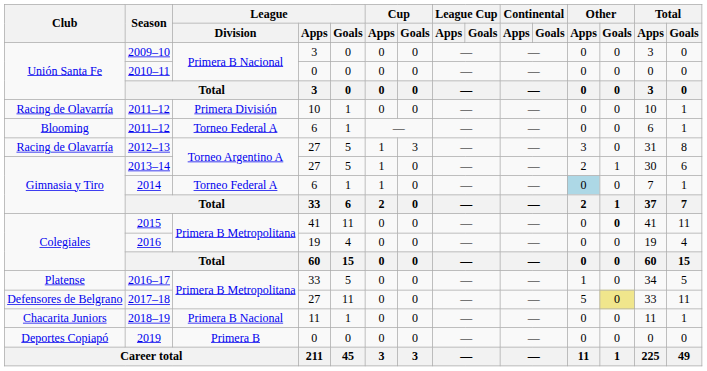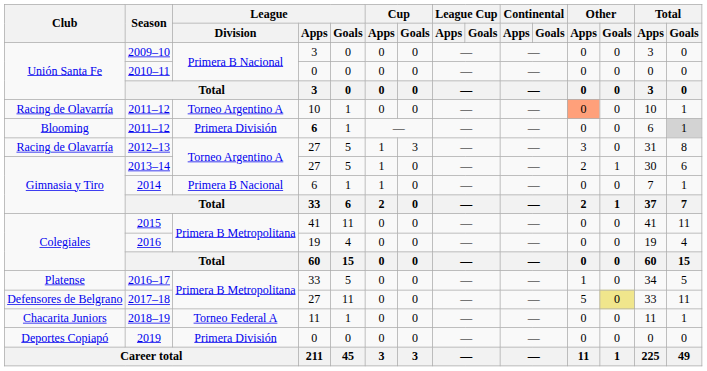 <table class="wikitable" style="text-align:center">
 <tr>
 <th rowspan="2">Club</th>
 <th rowspan="2">Season</th>
 <th colspan="3">League</th>
 <th colspan="2">Cup</th>
 <th colspan="2">League Cup</th>
 <th colspan="2">Continental</th>
 <th colspan="2">Other</th>
 <th colspan="2">Total</th>
 </tr>
 <tr>
 <th>Division</th>
 <th>Apps</th>
 <th>Goals</th>
 <th>Apps</th>
 <th>Goals</th>
 <th>Apps</th>
 <th>Goals</th>
 <th>Apps</th>
 <th>Goals</th>
 <th>Apps</th>
 <th>Goals</th>
 <th>Apps</th>
 <th>Goals</th>
 </tr>
 <tr>
 <td rowspan="3"><a href='#'>Unión Santa Fe</a></td>
 <td><a href='#'>2009–10</a></td>
 <td rowspan="2"><a href='#'>Primera B Nacional</a></td>
 <td>3</td>
 <td>0</td>
 <td>0</td>
 <td>0</td>
 <td colspan="2">—</td>
 <td colspan="2">—</td>
 <td>0</td>
 <td>0</td>
 <td>3</td>
 <td>0</td>
 </tr>
 <tr>
 <td><a href='#'>2010–11</a></td>
 <td>0</td>
 <td>0</td>
 <td>0</td>
 <td>0</td>
 <td colspan="2">—</td>
 <td colspan="2">—</td>
 <td>0</td>
 <td>0</td>
 <td>0</td>
 <td>0</td>
 </tr>
 <tr>
 <th colspan="2">Total</th>
 <th>3</th>
 <th>0</th>
 <th>0</th>
 <th>0</th>
 <th colspan="2">—</th>
 <th colspan="2">—</th>
 <th>0</th>
 <th>0</th>
 <th>3</th>
 <th>0</th>
 </tr>
 <tr>
 <td rowspan="1"><a href='#'>Racing de Olavarría</a></td>
 <td><a href='#'>2011–12</a></td>
-<td rowspan="1"><a href='#'>Primera División</a></td>
+<td rowspan="1"><a href='#'>Torneo Argentino A</a></td>
 <td>10</td>
 <td>1</td>
 <td>0</td>
 <td>0</td>
 <td colspan="2">—</td>
 <td colspan="2">—</td>
-<td>0</td>
+<td style="background: lightsalmon;">0</td>
 <td>0</td>
 <td>10</td>
 <td>1</td>
 </tr>
 <tr>
 <td rowspan="1"><a href='#'>Blooming</a></td>
 <td><a href='#'>2011–12</a></td>
-<td rowspan="1"><a href='#'>Torneo Federal A</a></td>
-<td>6</td>
+<td rowspan="1"><a href='#'>Primera División</a></td>
+<td><strong>6</strong></td>
 <td>1</td>
 <td colspan="2">—</td>
 <td colspan="2">—</td>
 <td colspan="2">—</td>
 <td>0</td>
 <td>0</td>
 <td>6</td>
-<td>1</td>
+<td style="background: lightgrey;">1</td>
 </tr>
 <tr>
 <td rowspan="1"><a href='#'>Racing de Olavarría</a></td>
 <td><a href='#'>2012–13</a></td>
 <td rowspan="2"><a href='#'>Torneo Argentino A</a></td>
 <td>27</td>
 <td>5</td>
 <td>1</td>
 <td>3</td>
 <td colspan="2">—</td>
 <td colspan="2">—</td>
 <td>3</td>
 <td>0</td>
 <td>31</td>
 <td>8</td>
 </tr>
 <tr>
 <td rowspan="3"><a href='#'>Gimnasia y Tiro</a></td>
 <td><a href='#'>2013–14</a></td>
 <td>27</td>
 <td>5</td>
 <td>1</td>
 <td>0</td>
 <td colspan="2">—</td>
 <td colspan="2">—</td>
 <td>2</td>
 <td>1</td>
 <td>30</td>
 <td>6</td>
 </tr>
 <tr>
 <td><a href='#'>2014</a></td>
-<td rowspan="1"><a href='#'>Torneo Federal A</a></td>
+<td rowspan="1"><a href='#'>Primera B Nacional</a></td>
 <td>6</td>
 <td>1</td>
 <td>1</td>
 <td>0</td>
 <td colspan="2">—</td>
 <td colspan="2">—</td>
-<td style="background: lightblue;">0</td>
+<td>0</td>
 <td>0</td>
 <td>7</td>
 <td>1</td>
 </tr>
 <tr>
 <th colspan="2">Total</th>
 <th>33</th>
 <th>6</th>
 <th>2</th>
 <th>0</th>
 <th colspan="2">—</th>
 <th colspan="2">—</th>
 <th>2</th>
 <th>1</th>
 <th>37</th>
 <th>7</th>
 </tr>
 <tr>
 <td rowspan="3"><a href='#'>Colegiales</a></td>
 <td><a href='#'>2015</a></td>
 <td rowspan="2"><a href='#'>Primera B Metropolitana</a></td>
 <td>41</td>
 <td>11</td>
 <td>0</td>
 <td>0</td>
 <td colspan="2">—</td>
 <td colspan="2">—</td>
 <td>0</td>
-<td><strong>0</strong></td>
+<td>0</td>
 <td>41</td>
 <td>11</td>
 </tr>
 <tr>
 <td><a href='#'>2016</a></td>
 <td>19</td>
 <td>4</td>
 <td>0</td>
 <td>0</td>
 <td colspan="2">—</td>
 <td colspan="2">—</td>
 <td>0</td>
 <td>0</td>
 <td>19</td>
 <td>4</td>
 </tr>
 <tr>
 <th colspan="2">Total</th>
 <th>60</th>
 <th>15</th>
 <th>0</th>
 <th>0</th>
 <th colspan="2">—</th>
 <th colspan="2">—</th>
 <th>0</th>
 <th>0</th>
 <th>60</th>
 <th>15</th>
 </tr>
 <tr>
 <td rowspan="1"><a href='#'>Platense</a></td>
 <td><a href='#'>2016–17</a></td>
 <td rowspan="2"><a href='#'>Primera B Metropolitana</a></td>
 <td>33</td>
 <td>5</td>
 <td>0</td>
 <td>0</td>
 <td colspan="2">—</td>
 <td colspan="2">—</td>
 <td>1</td>
 <td>0</td>
 <td>34</td>
 <td>5</td>
 </tr>
 <tr>
 <td rowspan="1"><a href='#'>Defensores de Belgrano</a></td>
 <td><a href='#'>2017–18</a></td>
 <td>27</td>
 <td>11</td>
 <td>0</td>
 <td>0</td>
 <td colspan="2">—</td>
 <td colspan="2">—</td>
 <td>5</td>
 <td style="background: khaki;">0</td>
 <td>33</td>
 <td>11</td>
 </tr>
 <tr>
 <td rowspan="1"><a href='#'>Chacarita Juniors</a></td>
 <td><a href='#'>2018–19</a></td>
-<td rowspan="1"><a href='#'>Primera B Nacional</a></td>
+<td rowspan="1"><a href='#'>Torneo Federal A</a></td>
 <td>11</td>
 <td>1</td>
 <td>0</td>
 <td>0</td>
 <td colspan="2">—</td>
 <td colspan="2">—</td>
 <td>0</td>
 <td>0</td>
 <td>11</td>
 <td>1</td>
 </tr>
 <tr>
 <td rowspan="1"><a href='#'>Deportes Copiapó</a></td>
 <td><a href='#'>2019</a></td>
-<td rowspan="1"><a href='#'>Primera B</a></td>
+<td rowspan="1"><a href='#'>Primera División</a></td>
 <td>0</td>
 <td>0</td>
 <td>0</td>
 <td>0</td>
 <td colspan="2">—</td>
 <td colspan="2">—</td>
 <td>0</td>
 <td>0</td>
 <td>0</td>
 <td>0</td>
 </tr>
 <tr>
 <th colspan="3">Career total</th>
 <th>211</th>
 <th>45</th>
 <th>3</th>
 <th>3</th>
 <th colspan="2">—</th>
 <th colspan="2">—</th>
 <th>11</th>
 <th>1</th>
 <th>225</th>
 <th>49</th>
 </tr>
 </table>
